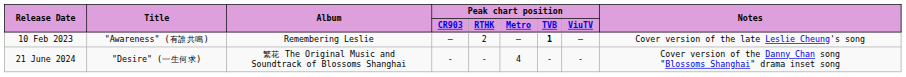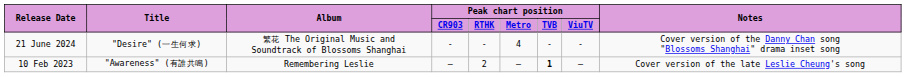 <table class="wikitable" style="text-align:center; font-size:90% ;width:100%">
 <tr>
 <th rowspan="2" style="background:#DDA0DD; border:1px solid black">Release Date</th>
 <th rowspan="2" style="background:#DDA0DD; border:1px solid black">Title</th>
 <th rowspan="2" style="background:#DDA0DD; border:1px solid black">Album</th>
 <th colspan="5" style="background:#DDA0DD; border:1px solid black">Peak chart position</th>
 <th rowspan="2" style="background:#DDA0DD; border:1px solid black">Notes</th>
 </tr>
 <tr>
 <th style="background:#DDA0DD; border-bottom:1px solid black"><a href='#'>CR903</a></th>
 <th style="background:#DDA0DD; border-bottom:1px solid black"><a href='#'>RTHK</a></th>
 <th style="background:#DDA0DD; border-bottom:1px solid black"><a href='#'>Metro</a></th>
 <th style="background:#DDA0DD; border-bottom:1px solid black"><a href='#'>TVB</a></th>
 <th style="background:#DDA0DD; border-bottom:1px solid black"><a href='#'>ViuTV</a></th>
 </tr>
 <tr>
+<td>21 June 2024</td>
+<td>"Desire" (一生何求)</td>
+<td>繁花 The Original Music and<br>Soundtrack of Blossoms Shanghai</td>
+<td>-</td>
+<td>-</td>
+<td>4</td>
+<td>-</td>
+<td>-</td>
+<td><div>Cover version of the <a href='#'>Danny Chan</a> song<br>"<a href='#'>Blossoms Shanghai</a>" drama inset song</div></td>
+</tr>
+<tr>
 <td>10 Feb 2023</td>
 <td>"Awareness" (有誰共鳴)</td>
 <td>Remembering Leslie</td>
 <td>–</td>
 <td>2</td>
 <td>–</td>
 <td><strong>1</strong></td>
 <td>–</td>
 <td><div>Cover version of the late <a href='#'>Leslie Cheung</a>'s song</div></td>
 </tr>
-<tr>
-<td>21 June 2024</td>
-<td>"Desire" (一生何求)</td>
-<td>繁花 The Original Music and<br>Soundtrack of Blossoms Shanghai</td>
-<td>-</td>
-<td>-</td>
-<td>4</td>
-<td>-</td>
-<td>-</td>
-<td><div>Cover version of the <a href='#'>Danny Chan</a> song<br>"<a href='#'>Blossoms Shanghai</a>" drama inset song</div></td>
-</tr>
 </table>
